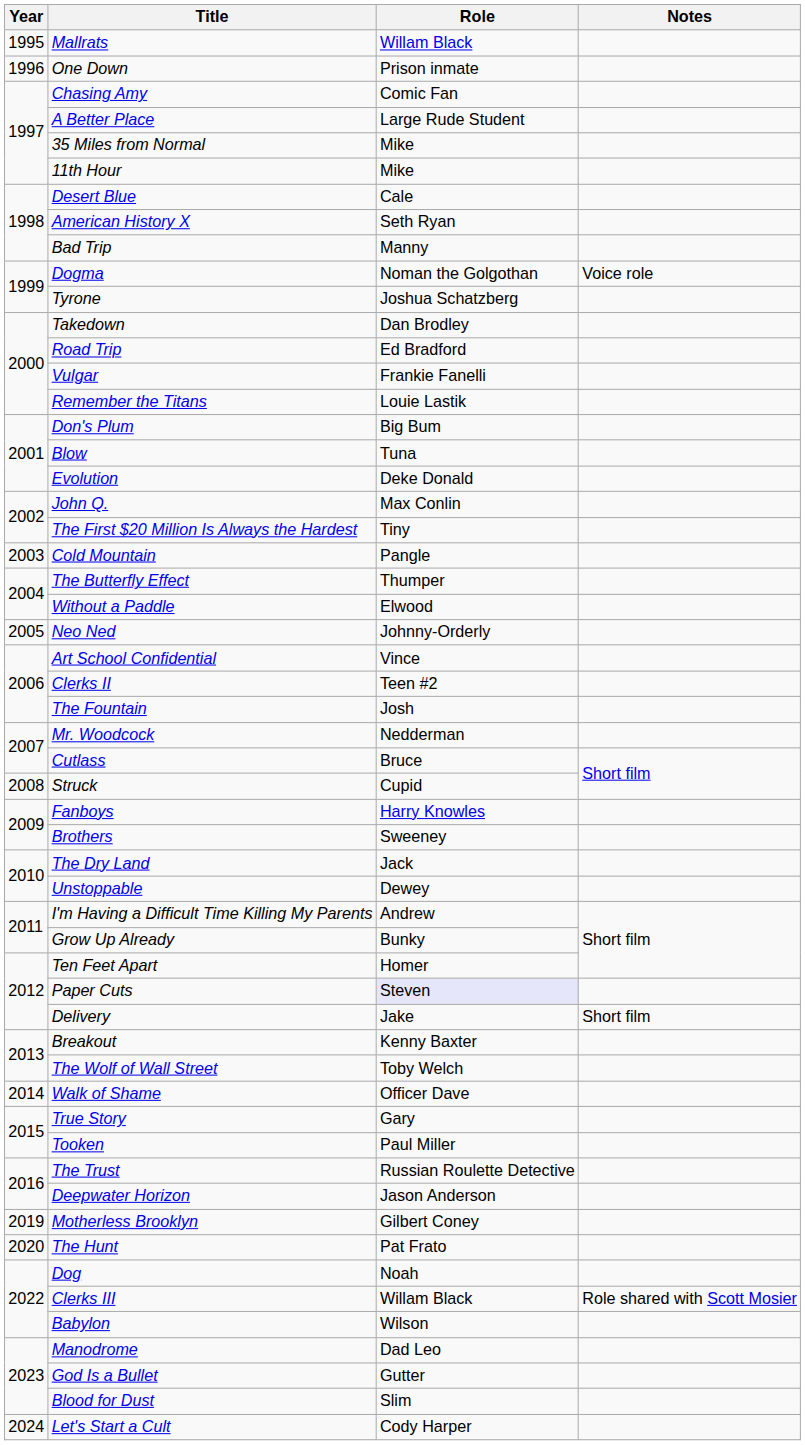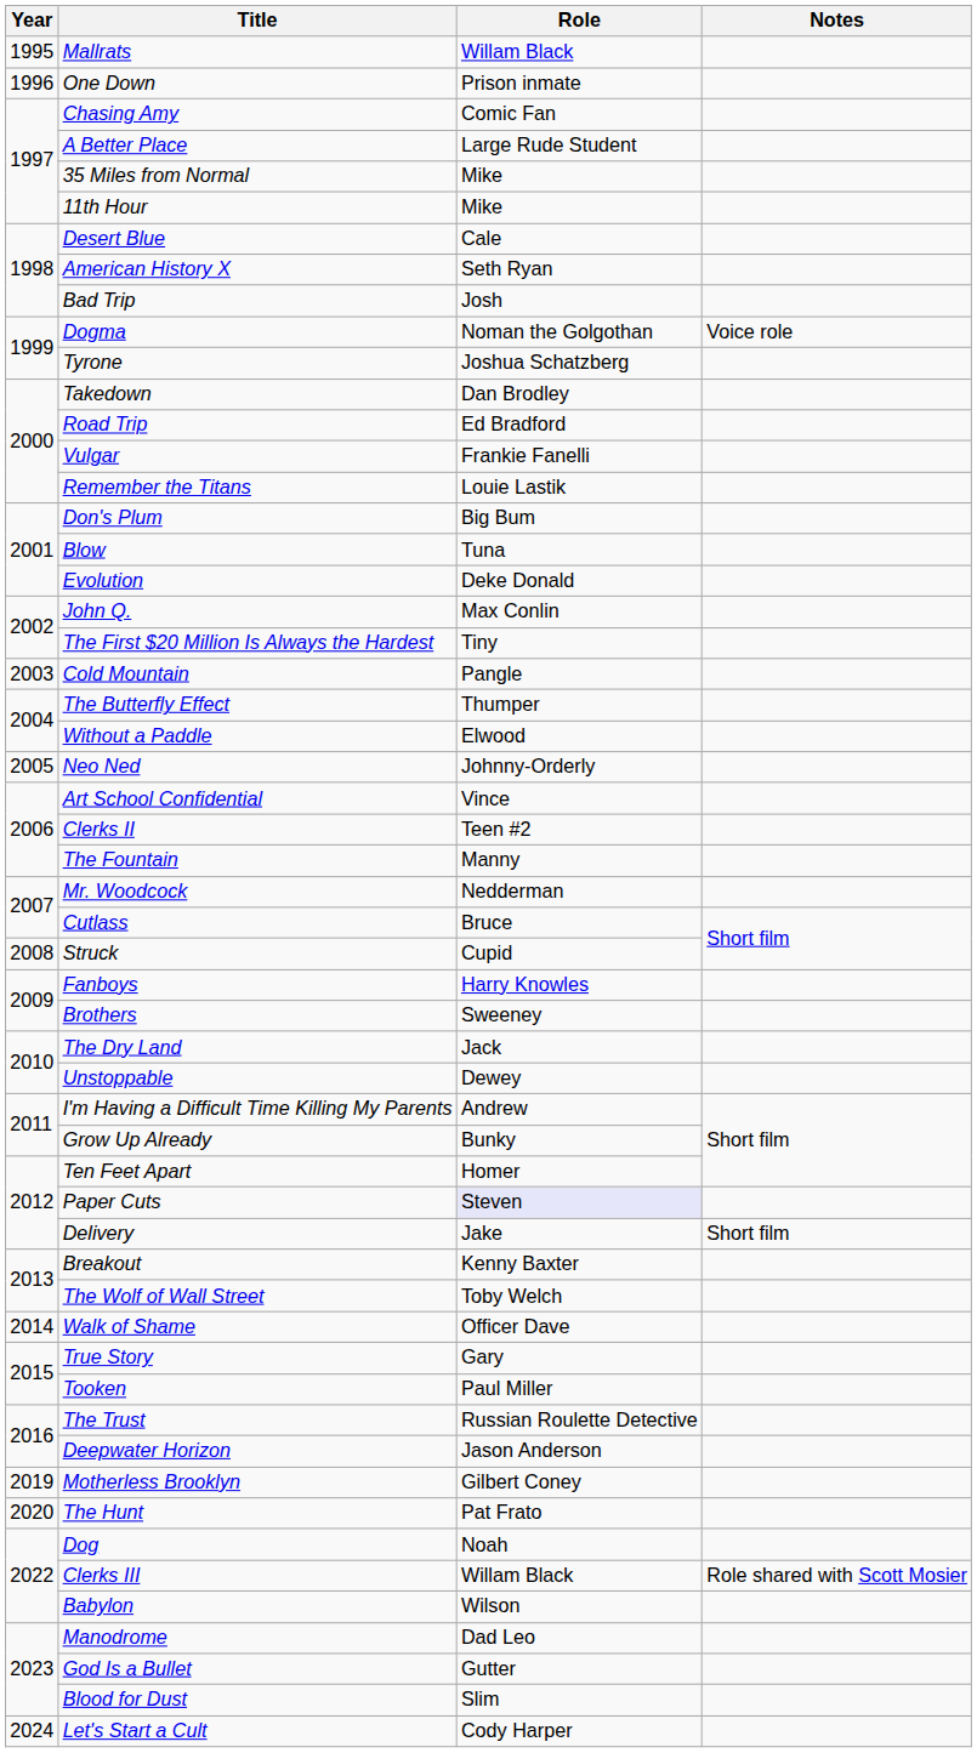 <table class="wikitable sortable">
 <tr>
 <th>Year</th>
 <th>Title</th>
 <th>Role</th>
 <th>Notes</th>
 </tr>
 <tr>
 <td>1995</td>
 <td><em><a href='#'>Mallrats</a></em></td>
 <td><a href='#'>Willam Black</a></td>
 <td></td>
 </tr>
 <tr>
 <td>1996</td>
 <td><em>One Down</em></td>
 <td>Prison inmate</td>
 <td></td>
 </tr>
 <tr>
 <td rowspan="4">1997</td>
 <td><em><a href='#'>Chasing Amy</a></em></td>
 <td>Comic Fan</td>
 <td></td>
 </tr>
 <tr>
 <td><em><a href='#'>A Better Place</a></em></td>
 <td>Large Rude Student</td>
 <td></td>
 </tr>
 <tr>
 <td><em>35 Miles from Normal</em></td>
 <td>Mike</td>
 <td></td>
 </tr>
 <tr>
 <td><em>11th Hour</em></td>
 <td>Mike</td>
 <td></td>
 </tr>
 <tr>
 <td rowspan="3">1998</td>
 <td><em><a href='#'>Desert Blue</a></em></td>
 <td>Cale</td>
 <td></td>
 </tr>
 <tr>
 <td><em><a href='#'>American History X</a></em></td>
 <td>Seth Ryan</td>
 <td></td>
 </tr>
 <tr>
 <td><em>Bad Trip</em></td>
-<td>Manny</td>
+<td>Josh</td>
 <td></td>
 </tr>
 <tr>
 <td rowspan="2">1999</td>
 <td><em><a href='#'>Dogma</a></em></td>
 <td>Noman the Golgothan</td>
 <td>Voice role</td>
 </tr>
 <tr>
 <td><em>Tyrone</em></td>
 <td>Joshua Schatzberg</td>
 <td></td>
 </tr>
 <tr>
 <td rowspan="4">2000</td>
 <td><em>Takedown</em></td>
 <td>Dan Brodley</td>
 <td></td>
 </tr>
 <tr>
 <td><em><a href='#'>Road Trip</a></em></td>
 <td>Ed Bradford</td>
 <td></td>
 </tr>
 <tr>
 <td><em><a href='#'>Vulgar</a></em></td>
 <td>Frankie Fanelli</td>
 <td></td>
 </tr>
 <tr>
 <td><em><a href='#'>Remember the Titans</a></em></td>
 <td>Louie Lastik</td>
 <td></td>
 </tr>
 <tr>
 <td rowspan="3">2001</td>
 <td><em><a href='#'>Don's Plum</a></em></td>
 <td>Big Bum</td>
 <td></td>
 </tr>
 <tr>
 <td><em><a href='#'>Blow</a></em></td>
 <td>Tuna</td>
 <td></td>
 </tr>
 <tr>
 <td><em><a href='#'>Evolution</a></em></td>
 <td>Deke Donald</td>
 <td></td>
 </tr>
 <tr>
 <td rowspan="2">2002</td>
 <td><em><a href='#'>John Q.</a></em></td>
 <td>Max Conlin</td>
 <td></td>
 </tr>
 <tr>
 <td><em><a href='#'>The First $20 Million Is Always the Hardest</a></em></td>
 <td>Tiny</td>
 <td></td>
 </tr>
 <tr>
 <td>2003</td>
 <td><em><a href='#'>Cold Mountain</a></em></td>
 <td>Pangle</td>
 <td></td>
 </tr>
 <tr>
 <td rowspan="2">2004</td>
 <td><em><a href='#'>The Butterfly Effect</a></em></td>
 <td>Thumper</td>
 <td></td>
 </tr>
 <tr>
 <td><em><a href='#'>Without a Paddle</a></em></td>
 <td>Elwood</td>
 <td></td>
 </tr>
 <tr>
 <td>2005</td>
 <td><em><a href='#'>Neo Ned</a></em></td>
 <td>Johnny-Orderly</td>
 <td></td>
 </tr>
 <tr>
 <td rowspan="3">2006</td>
 <td><em><a href='#'>Art School Confidential</a></em></td>
 <td>Vince</td>
 <td></td>
 </tr>
 <tr>
 <td><em><a href='#'>Clerks II</a></em></td>
 <td>Teen #2</td>
 <td></td>
 </tr>
 <tr>
 <td><em><a href='#'>The Fountain</a></em></td>
-<td>Josh</td>
+<td>Manny</td>
 <td></td>
 </tr>
 <tr>
 <td rowspan="2">2007</td>
 <td><em><a href='#'>Mr. Woodcock</a></em></td>
 <td>Nedderman</td>
 <td></td>
 </tr>
 <tr>
 <td><em><a href='#'>Cutlass</a></em></td>
 <td>Bruce</td>
 <td rowspan="2"><a href='#'>Short film</a></td>
 </tr>
 <tr>
 <td>2008</td>
 <td><em>Struck</em></td>
 <td>Cupid</td>
 </tr>
 <tr>
 <td rowspan="2">2009</td>
 <td><em><a href='#'>Fanboys</a></em></td>
 <td><a href='#'>Harry Knowles</a></td>
 <td></td>
 </tr>
 <tr>
 <td><em><a href='#'>Brothers</a></em></td>
 <td>Sweeney</td>
 <td></td>
 </tr>
 <tr>
 <td rowspan="2">2010</td>
 <td><em><a href='#'>The Dry Land</a></em></td>
 <td>Jack</td>
 <td></td>
 </tr>
 <tr>
 <td><em><a href='#'>Unstoppable</a></em></td>
 <td>Dewey</td>
 <td></td>
 </tr>
 <tr>
 <td rowspan="2">2011</td>
 <td><em>I'm Having a Difficult Time Killing My Parents</em></td>
 <td>Andrew</td>
 <td rowspan="3">Short film</td>
 </tr>
 <tr>
 <td><em>Grow Up Already</em></td>
 <td>Bunky</td>
 </tr>
 <tr>
 <td rowspan="3">2012</td>
 <td><em>Ten Feet Apart</em></td>
 <td>Homer</td>
 </tr>
 <tr>
 <td><em>Paper Cuts</em></td>
 <td style="background: lavender;">Steven</td>
 <td></td>
 </tr>
 <tr>
 <td><em>Delivery</em></td>
 <td>Jake</td>
 <td>Short film</td>
 </tr>
 <tr>
 <td rowspan="2">2013</td>
 <td><em>Breakout</em></td>
 <td>Kenny Baxter</td>
 <td></td>
 </tr>
 <tr>
 <td><em><a href='#'>The Wolf of Wall Street</a></em></td>
 <td>Toby Welch</td>
 <td></td>
 </tr>
 <tr>
 <td>2014</td>
 <td><em><a href='#'>Walk of Shame</a></em></td>
 <td>Officer Dave</td>
 <td></td>
 </tr>
 <tr>
 <td rowspan="2">2015</td>
 <td><em><a href='#'>True Story</a></em></td>
 <td>Gary</td>
 <td></td>
 </tr>
 <tr>
 <td><em><a href='#'>Tooken</a></em></td>
 <td>Paul Miller</td>
 <td></td>
 </tr>
 <tr>
 <td rowspan="2">2016</td>
 <td><em><a href='#'>The Trust</a></em></td>
 <td>Russian Roulette Detective</td>
 <td></td>
 </tr>
 <tr>
 <td><em><a href='#'>Deepwater Horizon</a></em></td>
 <td>Jason Anderson</td>
 <td></td>
 </tr>
 <tr>
 <td>2019</td>
 <td><em><a href='#'>Motherless Brooklyn</a></em></td>
 <td>Gilbert Coney</td>
 <td></td>
 </tr>
 <tr>
 <td>2020</td>
 <td><em><a href='#'>The Hunt</a></em></td>
 <td>Pat Frato</td>
 <td></td>
 </tr>
 <tr>
 <td rowspan="3">2022</td>
 <td><em><a href='#'>Dog</a></em></td>
 <td>Noah</td>
 <td></td>
 </tr>
 <tr>
 <td><em><a href='#'>Clerks III</a></em></td>
 <td>Willam Black</td>
 <td>Role shared with <a href='#'>Scott Mosier</a></td>
 </tr>
 <tr>
 <td><em><a href='#'>Babylon</a></em></td>
 <td>Wilson</td>
 <td></td>
 </tr>
 <tr>
 <td rowspan="3">2023</td>
 <td><em><a href='#'>Manodrome</a></em></td>
 <td>Dad Leo</td>
 <td></td>
 </tr>
 <tr>
 <td><a href='#'><em>God Is a Bullet</em></a></td>
 <td>Gutter</td>
 <td></td>
 </tr>
 <tr>
 <td><em><a href='#'>Blood for Dust</a></em></td>
 <td>Slim</td>
 <td></td>
 </tr>
 <tr>
 <td>2024</td>
 <td><em><a href='#'>Let's Start a Cult</a></em></td>
 <td>Cody Harper</td>
 <td></td>
 </tr>
 </table>
